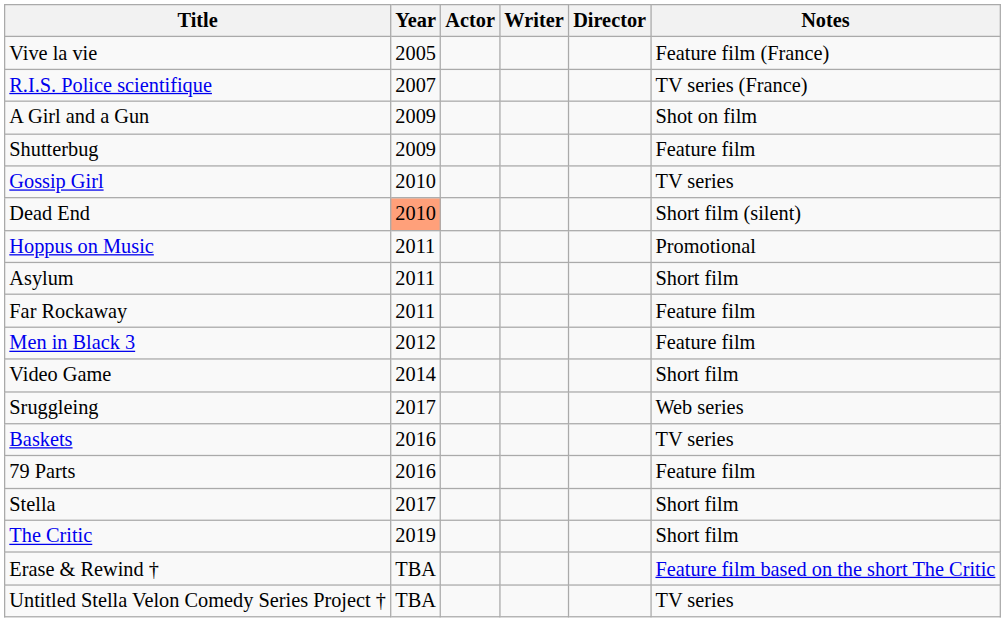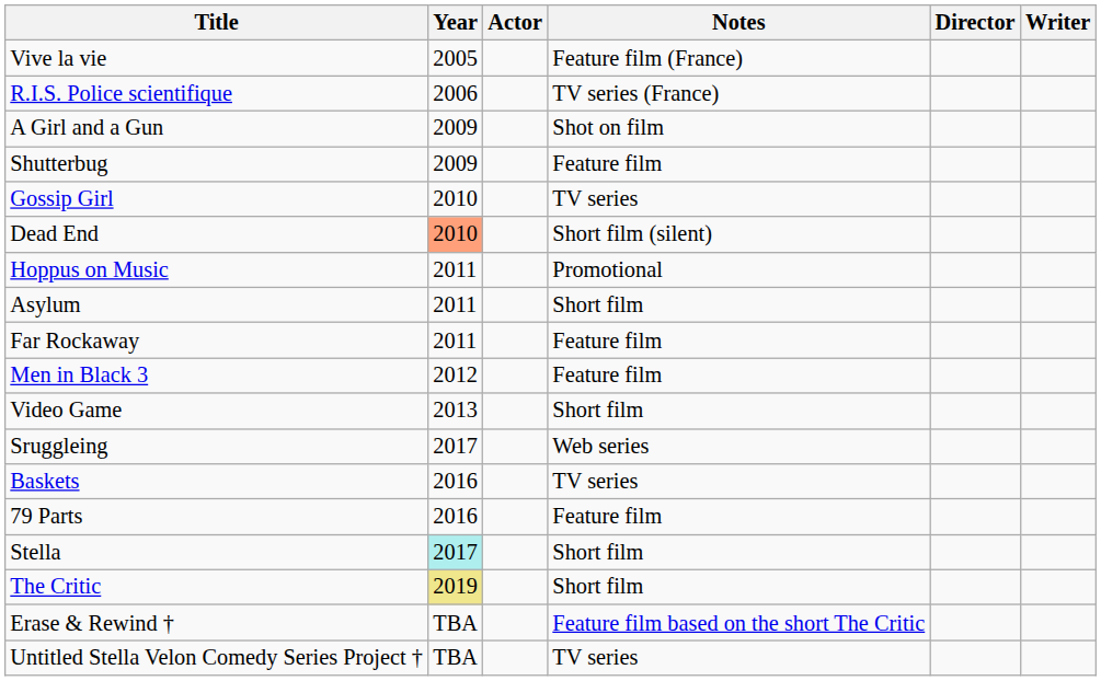 <table class="wikitable sortable plainrowheaders">
 <tr>
 <th scope="col">Title</th>
 <th scope="col">Year</th>
 <th scope="col">Actor</th>
+<th scope="col">Notes</th>
+<th scope="col">Director</th>
 <th scope="col">Writer</th>
-<th scope="col">Director</th>
-<th scope="col">Notes</th>
 </tr>
 <tr>
 <td>Vive la vie</td>
 <td>2005</td>
 <td></td>
+<td>Feature film (France)</td>
 <td></td>
 <td></td>
-<td>Feature film (France)</td>
 </tr>
 <tr>
 <td><a href='#'>R.I.S. Police scientifique</a></td>
-<td>2007</td>
+<td>2006</td>
+<td></td>
+<td>TV series (France)</td>
 <td></td>
 <td></td>
-<td></td>
-<td>TV series (France)</td>
 </tr>
 <tr>
 <td>A Girl and a Gun</td>
 <td>2009</td>
 <td></td>
+<td>Shot on film</td>
 <td></td>
 <td></td>
-<td>Shot on film</td>
 </tr>
 <tr>
 <td>Shutterbug</td>
 <td>2009</td>
 <td></td>
+<td>Feature film</td>
 <td></td>
 <td></td>
-<td>Feature film</td>
 </tr>
 <tr>
 <td><a href='#'>Gossip Girl</a></td>
 <td>2010</td>
 <td></td>
+<td>TV series</td>
 <td></td>
 <td></td>
-<td>TV series</td>
 </tr>
 <tr>
 <td>Dead End</td>
 <td style="background: lightsalmon;">2010</td>
 <td></td>
+<td>Short film (silent)</td>
 <td></td>
 <td></td>
-<td>Short film (silent)</td>
 </tr>
 <tr>
 <td><a href='#'>Hoppus on Music</a></td>
 <td>2011</td>
 <td></td>
+<td>Promotional</td>
 <td></td>
 <td></td>
-<td>Promotional</td>
 </tr>
 <tr>
 <td>Asylum</td>
 <td>2011</td>
 <td></td>
+<td>Short film</td>
 <td></td>
 <td></td>
-<td>Short film</td>
 </tr>
 <tr>
 <td>Far Rockaway</td>
 <td>2011</td>
 <td></td>
+<td>Feature film</td>
 <td></td>
 <td></td>
-<td>Feature film</td>
 </tr>
 <tr>
 <td><a href='#'>Men in Black 3</a></td>
 <td>2012</td>
 <td></td>
+<td>Feature film</td>
 <td></td>
 <td></td>
-<td>Feature film</td>
 </tr>
 <tr>
 <td>Video Game</td>
-<td>2014</td>
+<td>2013</td>
+<td></td>
+<td>Short film</td>
 <td></td>
 <td></td>
-<td></td>
-<td>Short film</td>
 </tr>
 <tr>
 <td>Sruggleing</td>
 <td>2017</td>
 <td></td>
+<td>Web series</td>
 <td></td>
 <td></td>
-<td>Web series</td>
 </tr>
 <tr>
 <td><a href='#'>Baskets</a></td>
 <td>2016</td>
 <td></td>
+<td>TV series</td>
 <td></td>
 <td></td>
-<td>TV series</td>
 </tr>
 <tr>
 <td>79 Parts</td>
 <td>2016</td>
 <td></td>
+<td>Feature film</td>
 <td></td>
 <td></td>
-<td>Feature film</td>
 </tr>
 <tr>
 <td>Stella</td>
-<td>2017</td>
+<td style="background: paleturquoise;">2017</td>
+<td></td>
+<td>Short film</td>
 <td></td>
 <td></td>
-<td></td>
-<td>Short film</td>
 </tr>
 <tr>
 <td><a href='#'>The Critic</a></td>
-<td>2019</td>
+<td style="background: khaki;">2019</td>
+<td></td>
+<td>Short film</td>
 <td></td>
 <td></td>
-<td></td>
-<td>Short film</td>
 </tr>
 <tr>
 <td>Erase & Rewind †</td>
 <td>TBA</td>
 <td></td>
+<td><a href='#'>Feature film based on the short The Critic</a></td>
 <td></td>
 <td></td>
-<td><a href='#'>Feature film based on the short The Critic</a></td>
 </tr>
 <tr>
 <td>Untitled Stella Velon Comedy Series Project †</td>
 <td>TBA</td>
 <td></td>
+<td>TV series</td>
 <td></td>
 <td></td>
-<td>TV series</td>
 </tr>
 </table>
